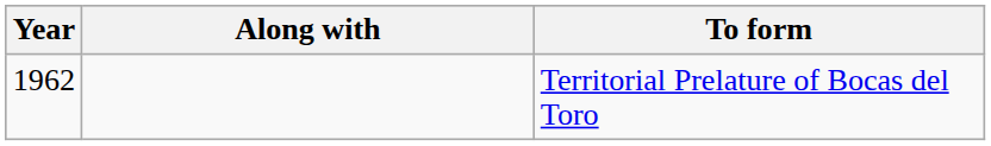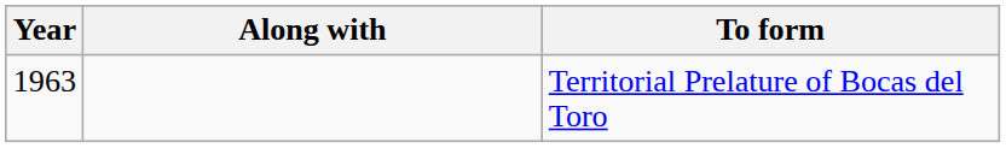 <table class="wikitable">
 <tr>
 <th>Year</th>
 <th width="225">Along with</th>
 <th width="225">To form</th>
 </tr>
 <tr valign="top">
-<td>1962</td>
+<td>1963</td>
 <td></td>
 <td><a href='#'>Territorial Prelature of Bocas del Toro</a></td>
 </tr>
 </table>
